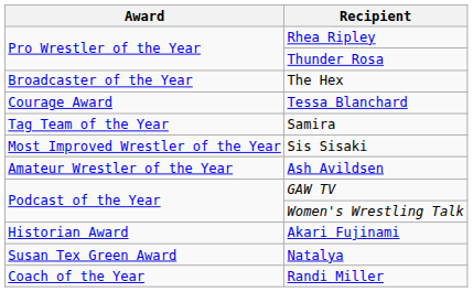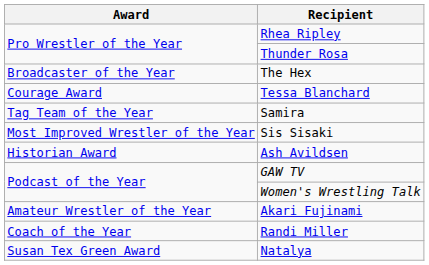 <table class="wikitable">
 <tr>
 <th>Award</th>
 <th>Recipient</th>
 </tr>
 <tr>
 <td rowspan=2><a href='#'>Pro Wrestler of the Year</a></td>
 <td><a href='#'>Rhea Ripley</a></td>
 </tr>
 <tr>
 <td><a href='#'>Thunder Rosa</a></td>
 </tr>
 <tr>
 <td><a href='#'>Broadcaster of the Year</a></td>
 <td>The Hex<br></td>
 </tr>
 <tr>
 <td><a href='#'>Courage Award</a></td>
 <td><a href='#'>Tessa Blanchard</a></td>
 </tr>
 <tr>
 <td><a href='#'>Tag Team of the Year</a></td>
 <td>Samira</td>
 </tr>
 <tr>
 <td><a href='#'>Most Improved Wrestler of the Year</a></td>
 <td>Sis Sisaki</td>
 </tr>
 <tr>
-<td><a href='#'>Amateur Wrestler of the Year</a></td>
+<td><a href='#'>Historian Award</a></td>
 <td><a href='#'>Ash Avildsen</a></td>
 </tr>
 <tr>
 <td rowspan=2><a href='#'>Podcast of the Year</a></td>
 <td><em>GAW TV</em></td>
 </tr>
 <tr>
 <td><em>Women's Wrestling Talk</em></td>
 </tr>
 <tr>
-<td><a href='#'>Historian Award</a></td>
+<td><a href='#'>Amateur Wrestler of the Year</a></td>
 <td><a href='#'>Akari Fujinami</a></td>
+</tr>
+<tr>
+<td><a href='#'>Coach of the Year</a></td>
+<td><a href='#'>Randi Miller</a></td>
 </tr>
 <tr>
 <td><a href='#'>Susan Tex Green Award</a></td>
 <td><a href='#'>Natalya</a></td>
 </tr>
-<tr>
-<td><a href='#'>Coach of the Year</a></td>
-<td><a href='#'>Randi Miller</a></td>
-</tr>
 </table>
